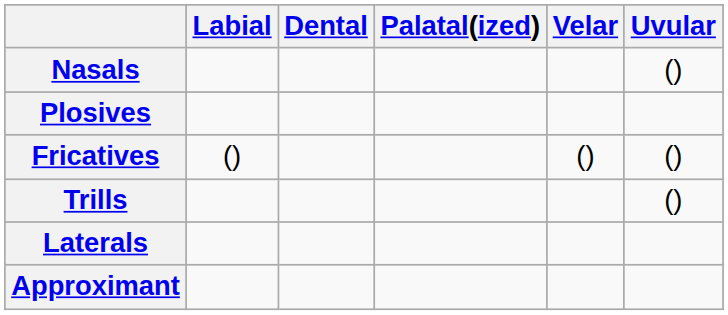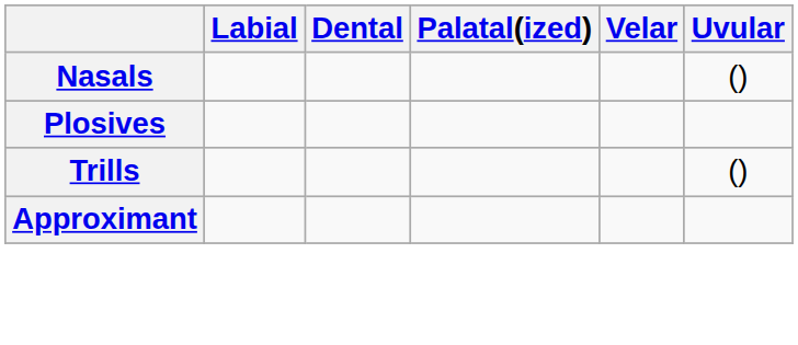 <table class="wikitable" style="text-align:center;">
 <tr>
 <th></th>
 <th><a href='#'>Labial</a></th>
 <th><a href='#'>Dental</a></th>
 <th><a href='#'>Palatal</a>(<a href='#'>ized</a>)</th>
 <th><a href='#'>Velar</a></th>
 <th><a href='#'>Uvular</a></th>
 </tr>
 <tr>
 <th><a href='#'>Nasals</a></th>
 <td></td>
 <td></td>
 <td></td>
 <td></td>
 <td>()</td>
 </tr>
 <tr>
 <th><a href='#'>Plosives</a></th>
 <td></td>
 <td></td>
 <td></td>
 <td></td>
 <td></td>
 </tr>
 <tr>
-<th><a href='#'>Fricatives</a></th>
-<td>()</td>
-<td></td>
-<td></td>
-<td>()</td>
-<td>()</td>
-</tr>
-<tr>
 <th><a href='#'>Trills</a></th>
 <td></td>
 <td></td>
 <td></td>
 <td></td>
 <td>()</td>
-</tr>
-<tr>
-<th><a href='#'>Laterals</a></th>
-<td></td>
-<td></td>
-<td></td>
-<td></td>
-<td></td>
 </tr>
 <tr>
 <th><a href='#'>Approximant</a></th>
 <td></td>
 <td></td>
 <td></td>
 <td></td>
 <td></td>
 </tr>
 </table>
